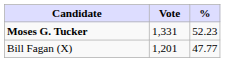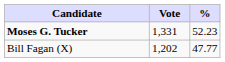 <table class="wikitable">
 <tr>
 <th style="background:#ddf; width:200px;">Candidate</th>
 <th style="background:#ddf; width:50px;">Vote</th>
 <th style="background:#ddf; width:30px;">%</th>
 </tr>
 <tr>
 <td><strong>Moses G. Tucker</strong></td>
 <td>1,331</td>
 <td>52.23</td>
 </tr>
 <tr>
 <td>Bill Fagan (X)</td>
-<td>1,201</td>
+<td>1,202</td>
 <td>47.77</td>
 </tr>
 </table>
